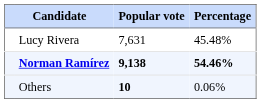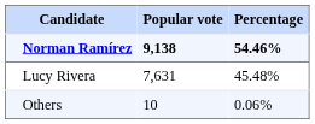 <table style="border: 1px solid #666666; border-collapse: collapse" align="center" cellpadding="6">
 <tr style="background-color: #C9DBFC">
 <th colspan="2">Candidate</th>
 <th>Popular vote</th>
 <th>Percentage</th>
+</tr>
+<tr style="background-color: #F0F5FE">
+<td style="border-top: 1px solid #DDDDDD"></td>
+<td style="border-top: 1px solid #DDDDDD"><strong><a href='#'>Norman Ramírez</a></strong></td>
+<td style="border-top: 1px solid #DDDDDD"><strong>9,138</strong></td>
+<td style="border-top: 1px solid #DDDDDD"><strong>54.46%</strong></td>
 </tr>
 <tr>
 <td style="border-top: 1px solid #666666"></td>
 <td style="border-top: 1px solid #666666">Lucy Rivera</td>
 <td style="border-top: 1px solid #666666">7,631</td>
 <td style="border-top: 1px solid #666666">45.48%</td>
 </tr>
 <tr style="background-color: #F0F5FE">
 <td style="border-top: 1px solid #DDDDDD"></td>
-<td style="border-top: 1px solid #DDDDDD"><strong><a href='#'>Norman Ramírez</a></strong></td>
-<td style="border-top: 1px solid #DDDDDD"><strong>9,138</strong></td>
-<td style="border-top: 1px solid #DDDDDD"><strong>54.46%</strong></td>
-</tr>
-<tr style="background-color: #F0F5FE">
-<td style="border-top: 1px solid #DDDDDD"></td>
 <td style="border-top: 1px solid #DDDDDD">Others</td>
-<td style="border-top: 1px solid #DDDDDD"><strong>10</strong></td>
+<td style="border-top: 1px solid #DDDDDD">10</td>
 <td style="border-top: 1px solid #DDDDDD">0.06%</td>
 </tr>
 </table>
